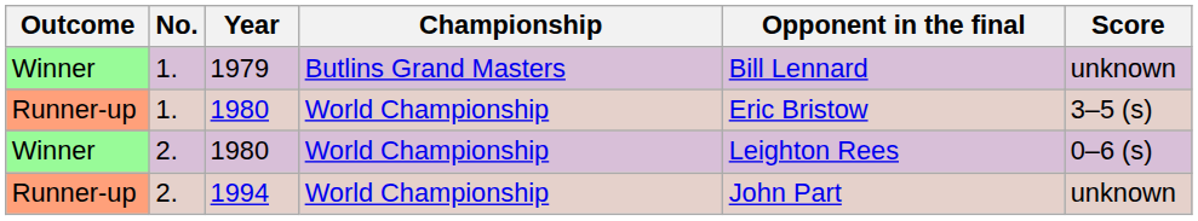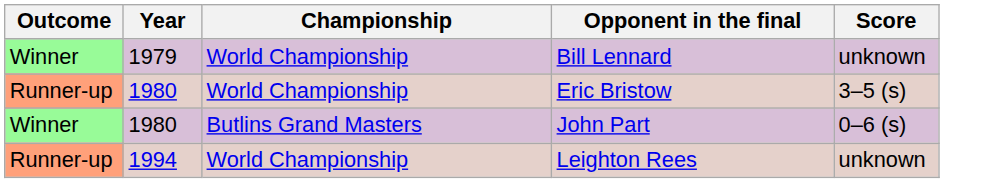 <table class="wikitable">
 <tr>
 <th width="80">Outcome</th>
-<th width="20">No.</th>
 <th width="50">Year</th>
 <th style="width:250px;">Championship</th>
 <th style="width:200px;">Opponent in the final</th>
 <th width="70">Score</th>
 </tr>
 <tr style="background:thistle">
 <td style="background:#98FB98;">Winner</td>
-<td>1.</td>
 <td>1979</td>
-<td><a href='#'>Butlins Grand Masters</a></td>
+<td><a href='#'>World Championship</a></td>
 <td> <a href='#'>Bill Lennard</a></td>
 <td>unknown</td>
 </tr>
 <tr style="background:#e5d1cb;">
 <td style="background:#ffa07a;">Runner-up</td>
-<td>1.</td>
 <td><a href='#'>1980</a></td>
 <td><a href='#'>World Championship</a></td>
 <td> <a href='#'>Eric Bristow</a></td>
 <td>3–5 (s)</td>
 </tr>
 <tr style="background:thistle">
 <td style="background:#98FB98;">Winner</td>
-<td>2.</td>
 <td>1980</td>
-<td><a href='#'>World Championship</a></td>
-<td> <a href='#'>Leighton Rees</a></td>
+<td><a href='#'>Butlins Grand Masters</a></td>
+<td> <a href='#'>John Part</a></td>
 <td>0–6 (s)</td>
 </tr>
 <tr style="background:#e5d1cb;">
 <td style="background:#ffa07a;">Runner-up</td>
-<td>2.</td>
 <td><a href='#'>1994</a></td>
 <td><a href='#'>World Championship</a></td>
-<td> <a href='#'>John Part</a></td>
+<td> <a href='#'>Leighton Rees</a></td>
 <td>unknown</td>
 </tr>
 </table>
